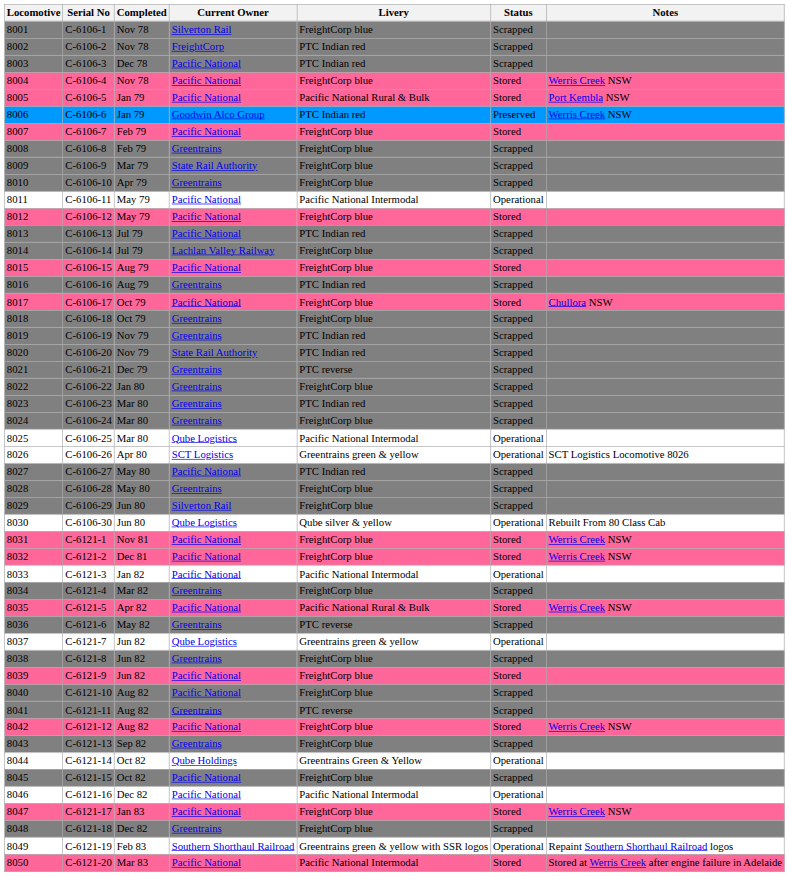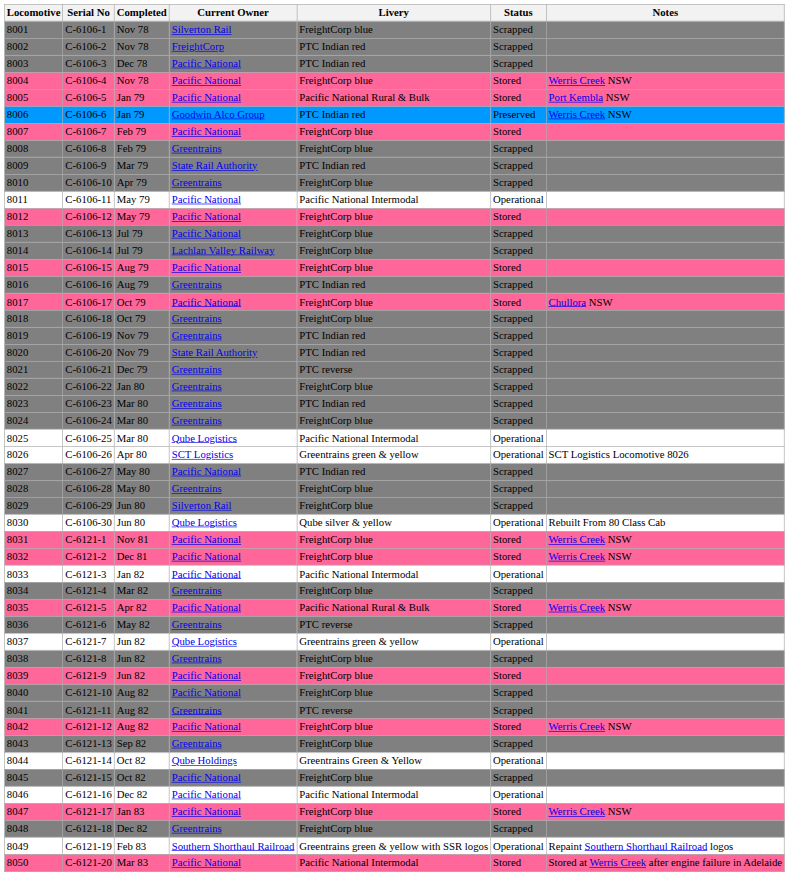 <table class="wikitable sortable">
 <tr>
 <th>Locomotive</th>
 <th>Serial No</th>
 <th>Completed</th>
 <th>Current Owner</th>
 <th>Livery</th>
 <th>Status</th>
 <th>Notes</th>
 </tr>
 <tr>
 <td bgcolor=#808080>8001</td>
 <td bgcolor=#808080>C-6106-1</td>
 <td bgcolor=#808080>Nov 78</td>
 <td bgcolor=#808080><a href='#'>Silverton Rail</a></td>
 <td bgcolor=#808080>FreightCorp blue</td>
 <td bgcolor=#808080>Scrapped</td>
 <td bgcolor=#808080></td>
 </tr>
 <tr>
 <td bgcolor=#808080>8002</td>
 <td bgcolor=#808080>C-6106-2</td>
 <td bgcolor=#808080>Nov 78</td>
 <td bgcolor=#808080><a href='#'>FreightCorp</a></td>
 <td bgcolor=#808080>PTC Indian red</td>
 <td bgcolor=#808080>Scrapped</td>
 <td bgcolor=#808080></td>
 </tr>
 <tr>
 <td bgcolor=#808080>8003</td>
 <td bgcolor=#808080>C-6106-3</td>
 <td bgcolor=#808080>Dec 78</td>
 <td bgcolor=#808080><a href='#'>Pacific National</a></td>
 <td bgcolor=#808080>PTC Indian red</td>
 <td bgcolor=#808080>Scrapped</td>
 <td bgcolor=#808080></td>
 </tr>
 <tr>
 <td bgcolor=#FF6699>8004</td>
 <td bgcolor=#FF6699>C-6106-4</td>
 <td bgcolor=#FF6699>Nov 78</td>
 <td bgcolor=#FF6699><a href='#'>Pacific National</a></td>
 <td bgcolor=#FF6699>FreightCorp blue</td>
 <td bgcolor=#FF6699>Stored</td>
 <td bgcolor=#FF6699><a href='#'>Werris Creek</a> NSW</td>
 </tr>
 <tr>
 <td bgcolor=#FF6699>8005</td>
 <td bgcolor=#FF6699>C-6106-5</td>
 <td bgcolor=#FF6699>Jan 79</td>
 <td bgcolor=#FF6699><a href='#'>Pacific National</a></td>
 <td bgcolor=#FF6699>Pacific National Rural & Bulk</td>
 <td bgcolor=#FF6699>Stored</td>
 <td bgcolor=#FF6699><a href='#'>Port Kembla</a> NSW</td>
 </tr>
 <tr>
 <td bgcolor=#0099FF>8006</td>
 <td bgcolor=#0099FF>C-6106-6</td>
 <td bgcolor=#0099FF>Jan 79</td>
 <td bgcolor=#0099FF><a href='#'>Goodwin Alco Group</a></td>
 <td bgcolor=#0099FF>PTC Indian red</td>
 <td bgcolor=#0099FF>Preserved</td>
 <td bgcolor=#0099FF><a href='#'>Werris Creek</a> NSW</td>
 </tr>
 <tr>
 <td bgcolor=#FF6699>8007</td>
 <td bgcolor=#FF6699>C-6106-7</td>
 <td bgcolor=#FF6699>Feb 79</td>
 <td bgcolor=#FF6699><a href='#'>Pacific National</a></td>
 <td bgcolor=#FF6699>FreightCorp blue</td>
 <td bgcolor=#FF6699>Stored</td>
 <td bgcolor=#FF6699></td>
 </tr>
 <tr>
 <td bgcolor=#808080>8008</td>
 <td bgcolor=#808080>C-6106-8</td>
 <td bgcolor=#808080>Feb 79</td>
 <td bgcolor=#808080><a href='#'>Greentrains</a></td>
 <td bgcolor=#808080>FreightCorp blue</td>
 <td bgcolor=#808080>Scrapped</td>
 <td bgcolor=#808080></td>
 </tr>
 <tr>
 <td bgcolor=#808080>8009</td>
 <td bgcolor=#808080>C-6106-9</td>
 <td bgcolor=#808080>Mar 79</td>
 <td bgcolor=#808080><a href='#'>State Rail Authority</a></td>
-<td bgcolor=#808080>FreightCorp blue</td>
+<td bgcolor=#808080>PTC Indian red</td>
 <td bgcolor=#808080>Scrapped</td>
 <td bgcolor=#808080></td>
 </tr>
 <tr>
 <td bgcolor=#808080>8010</td>
 <td bgcolor=#808080>C-6106-10</td>
 <td bgcolor=#808080>Apr 79</td>
 <td bgcolor=#808080><a href='#'>Greentrains</a></td>
 <td bgcolor=#808080>FreightCorp blue</td>
 <td bgcolor=#808080>Scrapped</td>
 <td bgcolor=#808080></td>
 </tr>
 <tr>
 <td bgcolor=#FFFFFF>8011</td>
 <td bgcolor=#FFFFFF>C-6106-11</td>
 <td bgcolor=#FFFFFF>May 79</td>
 <td bgcolor=#FFFFFF><a href='#'>Pacific National</a></td>
 <td bgcolor=#FFFFFF>Pacific National Intermodal</td>
 <td bgcolor=#FFFFFF>Operational</td>
 <td bgcolor=#FFFFFF></td>
 </tr>
 <tr>
 <td bgcolor=#FF6699>8012</td>
 <td bgcolor=#FF6699>C-6106-12</td>
 <td bgcolor=#FF6699>May 79</td>
 <td bgcolor=#FF6699><a href='#'>Pacific National</a></td>
 <td bgcolor=#FF6699>FreightCorp blue</td>
 <td bgcolor=#FF6699>Stored</td>
 <td bgcolor=#FF6699></td>
 </tr>
 <tr>
 <td bgcolor=#808080>8013</td>
 <td bgcolor=#808080>C-6106-13</td>
 <td bgcolor=#808080>Jul 79</td>
 <td bgcolor=#808080><a href='#'>Pacific National</a></td>
-<td bgcolor=#808080>PTC Indian red</td>
+<td bgcolor=#808080>FreightCorp blue</td>
 <td bgcolor=#808080>Scrapped</td>
 <td bgcolor=#808080></td>
 </tr>
 <tr>
 <td bgcolor=#808080>8014</td>
 <td bgcolor=#808080>C-6106-14</td>
 <td bgcolor=#808080>Jul 79</td>
 <td bgcolor=#808080><a href='#'>Lachlan Valley Railway</a></td>
 <td bgcolor=#808080>FreightCorp blue</td>
 <td bgcolor=#808080>Scrapped</td>
 <td bgcolor=#808080></td>
 </tr>
 <tr>
 <td bgcolor=#FF6699>8015</td>
 <td bgcolor=#FF6699>C-6106-15</td>
 <td bgcolor=#FF6699>Aug 79</td>
 <td bgcolor=#FF6699><a href='#'>Pacific National</a></td>
 <td bgcolor=#FF6699>FreightCorp blue</td>
 <td bgcolor=#FF6699>Stored</td>
 <td bgcolor=#FF6699></td>
 </tr>
 <tr>
 <td bgcolor=#808080>8016</td>
 <td bgcolor=#808080>C-6106-16</td>
 <td bgcolor=#808080>Aug 79</td>
 <td bgcolor=#808080><a href='#'>Greentrains</a></td>
 <td bgcolor=#808080>PTC Indian red</td>
 <td bgcolor=#808080>Scrapped</td>
 <td bgcolor=#808080></td>
 </tr>
 <tr>
 <td bgcolor=#FF6699>8017</td>
 <td bgcolor=#FF6699>C-6106-17</td>
 <td bgcolor=#FF6699>Oct 79</td>
 <td bgcolor=#FF6699><a href='#'>Pacific National</a></td>
 <td bgcolor=#FF6699>FreightCorp blue</td>
 <td bgcolor=#FF6699>Stored</td>
 <td bgcolor=#FF6699><a href='#'>Chullora</a> NSW</td>
 </tr>
 <tr>
 <td bgcolor=#808080>8018</td>
 <td bgcolor=#808080>C-6106-18</td>
 <td bgcolor=#808080>Oct 79</td>
 <td bgcolor=#808080><a href='#'>Greentrains</a></td>
 <td bgcolor=#808080>FreightCorp blue</td>
 <td bgcolor=#808080>Scrapped</td>
 <td bgcolor=#808080></td>
 </tr>
 <tr>
 <td bgcolor=#808080>8019</td>
 <td bgcolor=#808080>C-6106-19</td>
 <td bgcolor=#808080>Nov 79</td>
 <td bgcolor=#808080><a href='#'>Greentrains</a></td>
 <td bgcolor=#808080>PTC Indian red</td>
 <td bgcolor=#808080>Scrapped</td>
 <td bgcolor=#808080></td>
 </tr>
 <tr>
 <td bgcolor=#808080>8020</td>
 <td bgcolor=#808080>C-6106-20</td>
 <td bgcolor=#808080>Nov 79</td>
 <td bgcolor=#808080><a href='#'>State Rail Authority</a></td>
 <td bgcolor=#808080>PTC Indian red</td>
 <td bgcolor=#808080>Scrapped</td>
 <td bgcolor=#808080></td>
 </tr>
 <tr>
 <td bgcolor=#808080>8021</td>
 <td bgcolor=#808080>C-6106-21</td>
 <td bgcolor=#808080>Dec 79</td>
 <td bgcolor=#808080><a href='#'>Greentrains</a></td>
 <td bgcolor=#808080>PTC reverse</td>
 <td bgcolor=#808080>Scrapped</td>
 <td bgcolor=#808080></td>
 </tr>
 <tr>
 <td bgcolor=#808080>8022</td>
 <td bgcolor=#808080>C-6106-22</td>
 <td bgcolor=#808080>Jan 80</td>
 <td bgcolor=#808080><a href='#'>Greentrains</a></td>
 <td bgcolor=#808080>FreightCorp blue</td>
 <td bgcolor=#808080>Scrapped</td>
 <td bgcolor=#808080></td>
 </tr>
 <tr>
 <td bgcolor=#808080>8023</td>
 <td bgcolor=#808080>C-6106-23</td>
 <td bgcolor=#808080>Mar 80</td>
 <td bgcolor=#808080><a href='#'>Greentrains</a></td>
 <td bgcolor=#808080>PTC Indian red</td>
 <td bgcolor=#808080>Scrapped</td>
 <td bgcolor=#808080></td>
 </tr>
 <tr>
 <td bgcolor=#808080>8024</td>
 <td bgcolor=#808080>C-6106-24</td>
 <td bgcolor=#808080>Mar 80</td>
 <td bgcolor=#808080><a href='#'>Greentrains</a></td>
 <td bgcolor=#808080>FreightCorp blue</td>
 <td bgcolor=#808080>Scrapped</td>
 <td bgcolor=#808080></td>
 </tr>
 <tr>
 <td bgcolor=#FFFFFF>8025</td>
 <td bgcolor=#FFFFFF>C-6106-25</td>
 <td bgcolor=#FFFFFF>Mar 80</td>
 <td bgcolor=#FFFFFF><a href='#'>Qube Logistics</a></td>
 <td bgcolor=#FFFFFF>Pacific National Intermodal</td>
 <td bgcolor=#FFFFFF>Operational</td>
 <td bgcolor=#FFFFFF></td>
 </tr>
 <tr>
 <td bgcolor=#FFFFFF>8026</td>
 <td bgcolor=#FFFFFF>C-6106-26</td>
 <td bgcolor=#FFFFFF>Apr 80</td>
 <td bgcolor=#FFFFFF><a href='#'>SCT Logistics</a></td>
 <td bgcolor=#FFFFFF>Greentrains green & yellow</td>
 <td bgcolor=#FFFFFF>Operational</td>
 <td bgcolor=#FFFFFF>SCT Logistics Locomotive 8026</td>
 </tr>
 <tr>
 <td bgcolor=#808080>8027</td>
 <td bgcolor=#808080>C-6106-27</td>
 <td bgcolor=#808080>May 80</td>
 <td bgcolor=#808080><a href='#'>Pacific National</a></td>
 <td bgcolor=#808080>PTC Indian red</td>
 <td bgcolor=#808080>Scrapped</td>
 <td bgcolor=#808080></td>
 </tr>
 <tr>
 <td bgcolor=#808080>8028</td>
 <td bgcolor=#808080>C-6106-28</td>
 <td bgcolor=#808080>May 80</td>
 <td bgcolor=#808080><a href='#'>Greentrains</a></td>
 <td bgcolor=#808080>FreightCorp blue</td>
 <td bgcolor=#808080>Scrapped</td>
 <td bgcolor=#808080></td>
 </tr>
 <tr>
 <td bgcolor=#808080>8029</td>
 <td bgcolor=#808080>C-6106-29</td>
 <td bgcolor=#808080>Jun 80</td>
 <td bgcolor=#808080><a href='#'>Silverton Rail</a></td>
 <td bgcolor=#808080>FreightCorp blue</td>
 <td bgcolor=#808080>Scrapped</td>
 <td bgcolor=#808080></td>
 </tr>
 <tr>
 <td bgcolor=#FFFFFF>8030</td>
 <td bgcolor=#FFFFFF>C-6106-30</td>
 <td bgcolor=#FFFFFF>Jun 80</td>
 <td bgcolor=#FFFFFF><a href='#'>Qube Logistics</a></td>
 <td bgcolor=#FFFFFF>Qube silver & yellow</td>
 <td bgcolor=#FFFFFF>Operational</td>
 <td bgcolor=#FFFFFF>Rebuilt From 80 Class Cab</td>
 </tr>
 <tr>
 <td bgcolor=#FF6699>8031</td>
 <td bgcolor=#FF6699>C-6121-1</td>
 <td bgcolor=#FF6699>Nov 81</td>
 <td bgcolor=#FF6699><a href='#'>Pacific National</a></td>
 <td bgcolor=#FF6699>FreightCorp blue</td>
 <td bgcolor=#FF6699>Stored</td>
 <td bgcolor=#FF6699><a href='#'>Werris Creek</a> NSW</td>
 </tr>
 <tr>
 <td bgcolor=#FF6699>8032</td>
 <td bgcolor=#FF6699>C-6121-2</td>
 <td bgcolor=#FF6699>Dec 81</td>
 <td bgcolor=#FF6699><a href='#'>Pacific National</a></td>
 <td bgcolor=#FF6699>FreightCorp blue</td>
 <td bgcolor=#FF6699>Stored</td>
 <td bgcolor=#FF6699><a href='#'>Werris Creek</a> NSW</td>
 </tr>
 <tr>
 <td bgcolor=#FFFFFF>8033</td>
 <td bgcolor=#FFFFFF>C-6121-3</td>
 <td bgcolor=#FFFFFF>Jan 82</td>
 <td bgcolor=#FFFFFF><a href='#'>Pacific National</a></td>
 <td bgcolor=#FFFFFF>Pacific National Intermodal</td>
 <td bgcolor=#FFFFFF>Operational</td>
 <td bgcolor=#FFFFFF></td>
 </tr>
 <tr>
 <td bgcolor=#808080>8034</td>
 <td bgcolor=#808080>C-6121-4</td>
 <td bgcolor=#808080>Mar 82</td>
 <td bgcolor=#808080><a href='#'>Greentrains</a></td>
 <td bgcolor=#808080>FreightCorp blue</td>
 <td bgcolor=#808080>Scrapped</td>
 <td bgcolor=#808080></td>
 </tr>
 <tr>
 <td bgcolor=#FF6699>8035</td>
 <td bgcolor=#FF6699>C-6121-5</td>
 <td bgcolor=#FF6699>Apr 82</td>
 <td bgcolor=#FF6699><a href='#'>Pacific National</a></td>
 <td bgcolor=#FF6699>Pacific National Rural & Bulk</td>
 <td bgcolor=#FF6699>Stored</td>
 <td bgcolor=#FF6699><a href='#'>Werris Creek</a> NSW</td>
 </tr>
 <tr>
 <td bgcolor=#808080>8036</td>
 <td bgcolor=#808080>C-6121-6</td>
 <td bgcolor=#808080>May 82</td>
 <td bgcolor=#808080><a href='#'>Greentrains</a></td>
 <td bgcolor=#808080>PTC reverse</td>
 <td bgcolor=#808080>Scrapped</td>
 <td bgcolor=#808080></td>
 </tr>
 <tr>
 <td bgcolor=#FFFFFF>8037</td>
 <td bgcolor=#FFFFFF>C-6121-7</td>
 <td bgcolor=#FFFFFF>Jun 82</td>
 <td bgcolor=#FFFFFF><a href='#'>Qube Logistics</a></td>
 <td bgcolor=#FFFFFF>Greentrains green & yellow</td>
 <td bgcolor=#FFFFFF>Operational</td>
 <td bgcolor=#FFFFFF></td>
 </tr>
 <tr>
 <td bgcolor=#808080>8038</td>
 <td bgcolor=#808080>C-6121-8</td>
 <td bgcolor=#808080>Jun 82</td>
 <td bgcolor=#808080><a href='#'>Greentrains</a></td>
 <td bgcolor=#808080>FreightCorp blue</td>
 <td bgcolor=#808080>Scrapped</td>
 <td bgcolor=#808080></td>
 </tr>
 <tr>
 <td bgcolor=#FF6699>8039</td>
 <td bgcolor=#FF6699>C-6121-9</td>
 <td bgcolor=#FF6699>Jun 82</td>
 <td bgcolor=#FF6699><a href='#'>Pacific National</a></td>
 <td bgcolor=#FF6699>FreightCorp blue</td>
 <td bgcolor=#FF6699>Stored</td>
 <td bgcolor=#FF6699></td>
 </tr>
 <tr>
 <td bgcolor=#808080>8040</td>
 <td bgcolor=#808080>C-6121-10</td>
 <td bgcolor=#808080>Aug 82</td>
 <td bgcolor=#808080><a href='#'>Pacific National</a></td>
 <td bgcolor=#808080>FreightCorp blue</td>
 <td bgcolor=#808080>Scrapped</td>
 <td bgcolor=#808080></td>
 </tr>
 <tr>
 <td bgcolor=#808080>8041</td>
 <td bgcolor=#808080>C-6121-11</td>
 <td bgcolor=#808080>Aug 82</td>
 <td bgcolor=#808080><a href='#'>Greentrains</a></td>
 <td bgcolor=#808080>PTC reverse</td>
 <td bgcolor=#808080>Scrapped</td>
 <td bgcolor=#808080></td>
 </tr>
 <tr>
 <td bgcolor=#FF6699>8042</td>
 <td bgcolor=#FF6699>C-6121-12</td>
 <td bgcolor=#FF6699>Aug 82</td>
 <td bgcolor=#FF6699><a href='#'>Pacific National</a></td>
 <td bgcolor=#FF6699>FreightCorp blue</td>
 <td bgcolor=#FF6699>Stored</td>
 <td bgcolor=#FF6699><a href='#'>Werris Creek</a> NSW</td>
 </tr>
 <tr>
 <td bgcolor=#808080>8043</td>
 <td bgcolor=#808080>C-6121-13</td>
 <td bgcolor=#808080>Sep 82</td>
 <td bgcolor=#808080><a href='#'>Greentrains</a></td>
 <td bgcolor=#808080>FreightCorp blue</td>
 <td bgcolor=#808080>Scrapped</td>
 <td bgcolor=#808080></td>
 </tr>
 <tr>
 <td bgcolor=#FFFFFF>8044</td>
 <td bgcolor=#FFFFFF>C-6121-14</td>
 <td bgcolor=#FFFFFF>Oct 82</td>
 <td bgcolor=#FFFFFF><a href='#'>Qube Holdings</a></td>
 <td bgcolor=#FFFFFF>Greentrains Green & Yellow</td>
 <td bgcolor=#FFFFFF>Operational</td>
 <td bgcolor=#FFFFFF></td>
 </tr>
 <tr>
 <td bgcolor=#808080>8045</td>
 <td bgcolor=#808080>C-6121-15</td>
 <td bgcolor=#808080>Oct 82</td>
 <td bgcolor=#808080><a href='#'>Pacific National</a></td>
 <td bgcolor=#808080>FreightCorp blue</td>
 <td bgcolor=#808080>Scrapped</td>
 <td bgcolor=#808080></td>
 </tr>
 <tr>
 <td bgcolor=#FFFFFF>8046</td>
 <td bgcolor=#FFFFFF>C-6121-16</td>
 <td bgcolor=#FFFFFF>Dec 82</td>
 <td bgcolor=#FFFFFF><a href='#'>Pacific National</a></td>
 <td bgcolor=#FFFFFF>Pacific National Intermodal</td>
 <td bgcolor=#FFFFFF>Operational</td>
 <td bgcolor=#FFFFFF></td>
 </tr>
 <tr>
 <td bgcolor=#FF6699>8047</td>
 <td bgcolor=#FF6699>C-6121-17</td>
 <td bgcolor=#FF6699>Jan 83</td>
 <td bgcolor=#FF6699><a href='#'>Pacific National</a></td>
 <td bgcolor=#FF6699>FreightCorp blue</td>
 <td bgcolor=#FF6699>Stored</td>
 <td bgcolor=#FF6699><a href='#'>Werris Creek</a> NSW</td>
 </tr>
 <tr>
 <td bgcolor=#808080>8048</td>
 <td bgcolor=#808080>C-6121-18</td>
 <td bgcolor=#808080>Dec 82</td>
 <td bgcolor=#808080><a href='#'>Greentrains</a></td>
 <td bgcolor=#808080>FreightCorp blue</td>
 <td bgcolor=#808080>Scrapped</td>
 <td bgcolor=#808080></td>
 </tr>
 <tr>
 <td bgcolor=#FFFFFF>8049</td>
 <td bgcolor=#FFFFFF>C-6121-19</td>
 <td bgcolor=#FFFFFF>Feb 83</td>
 <td bgcolor=#FFFFFF><a href='#'>Southern Shorthaul Railroad</a></td>
 <td bgcolor=#FFFFFF>Greentrains green & yellow with SSR logos</td>
 <td bgcolor=#FFFFFF>Operational</td>
 <td bgcolor=#FFFFFF>Repaint <a href='#'>Southern Shorthaul Railroad</a> logos</td>
 </tr>
 <tr>
 <td bgcolor=#FF6699>8050</td>
 <td bgcolor=#FF6699>C-6121-20</td>
 <td bgcolor=#FF6699>Mar 83</td>
 <td bgcolor=#FF6699><a href='#'>Pacific National</a></td>
 <td bgcolor=#FF6699>Pacific National Intermodal</td>
 <td bgcolor=#FF6699>Stored</td>
 <td bgcolor=#FF6699>Stored at <a href='#'>Werris Creek</a> after engine failure in Adelaide</td>
 </tr>
 <tr>
 </tr>
 </table>
